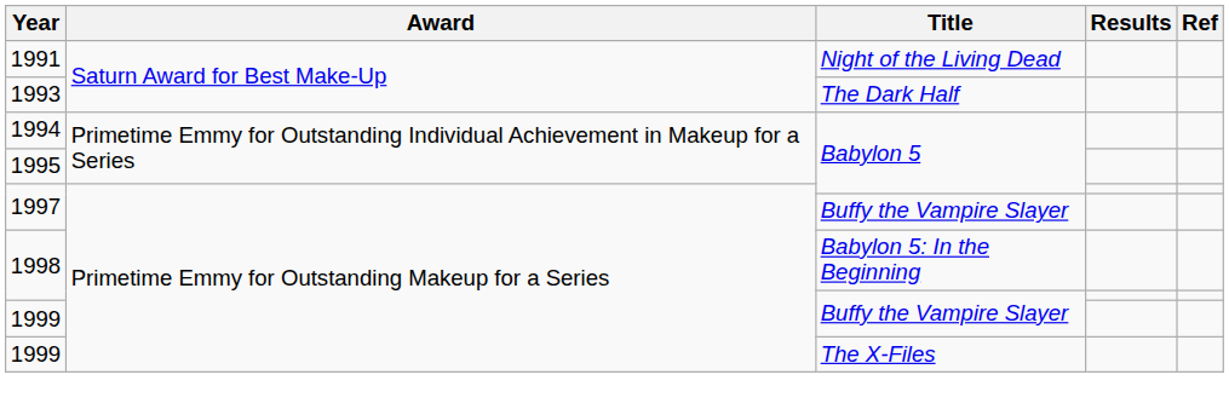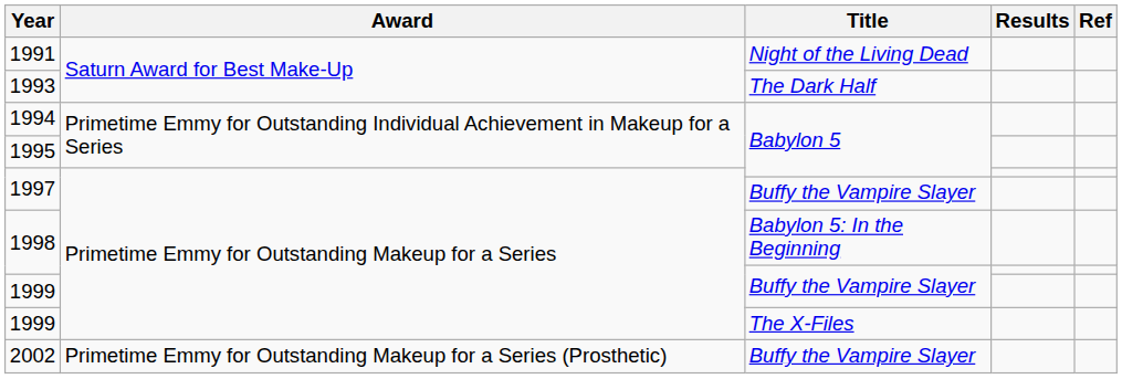 <table class="wikitable">
 <tr>
 <th>Year</th>
 <th>Award</th>
 <th>Title</th>
 <th>Results</th>
 <th>Ref</th>
 </tr>
 <tr>
 <td>1991</td>
 <td rowspan=2><a href='#'>Saturn Award for Best Make-Up</a></td>
 <td><em><a href='#'>Night of the Living Dead</a></em></td>
 <td></td>
 <td></td>
 </tr>
 <tr>
 <td>1993</td>
 <td><em><a href='#'>The Dark Half</a></em></td>
 <td></td>
 <td></td>
 </tr>
 <tr>
 <td>1994</td>
 <td rowspan=2>Primetime Emmy for Outstanding Individual Achievement in Makeup for a Series</td>
 <td rowspan=3><em><a href='#'>Babylon 5</a></em></td>
 <td></td>
 <td></td>
 </tr>
 <tr>
 <td>1995</td>
 <td></td>
 <td></td>
 </tr>
 <tr>
 <td rowspan=2>1997</td>
 <td rowspan=6>Primetime Emmy for Outstanding Makeup for a Series</td>
 <td></td>
 <td></td>
 </tr>
 <tr>
 <td><em><a href='#'>Buffy the Vampire Slayer</a></em></td>
 <td></td>
 <td></td>
 </tr>
 <tr>
 <td rowspan=2>1998</td>
 <td><em><a href='#'>Babylon 5: In the Beginning</a></em></td>
 <td></td>
 <td></td>
 </tr>
 <tr>
 <td rowspan=2><em><a href='#'>Buffy the Vampire Slayer</a></em></td>
 <td></td>
 <td></td>
 </tr>
 <tr>
 <td>1999</td>
 <td></td>
 <td></td>
 </tr>
 <tr>
 <td>1999</td>
 <td><em><a href='#'>The X-Files</a></em></td>
 <td></td>
 <td></td>
 </tr>
+<tr>
+<td>2002</td>
+<td>Primetime Emmy for Outstanding Makeup for a Series (Prosthetic)</td>
+<td><em><a href='#'>Buffy the Vampire Slayer</a></em></td>
+<td></td>
+<td></td>
+</tr>
 </table>
